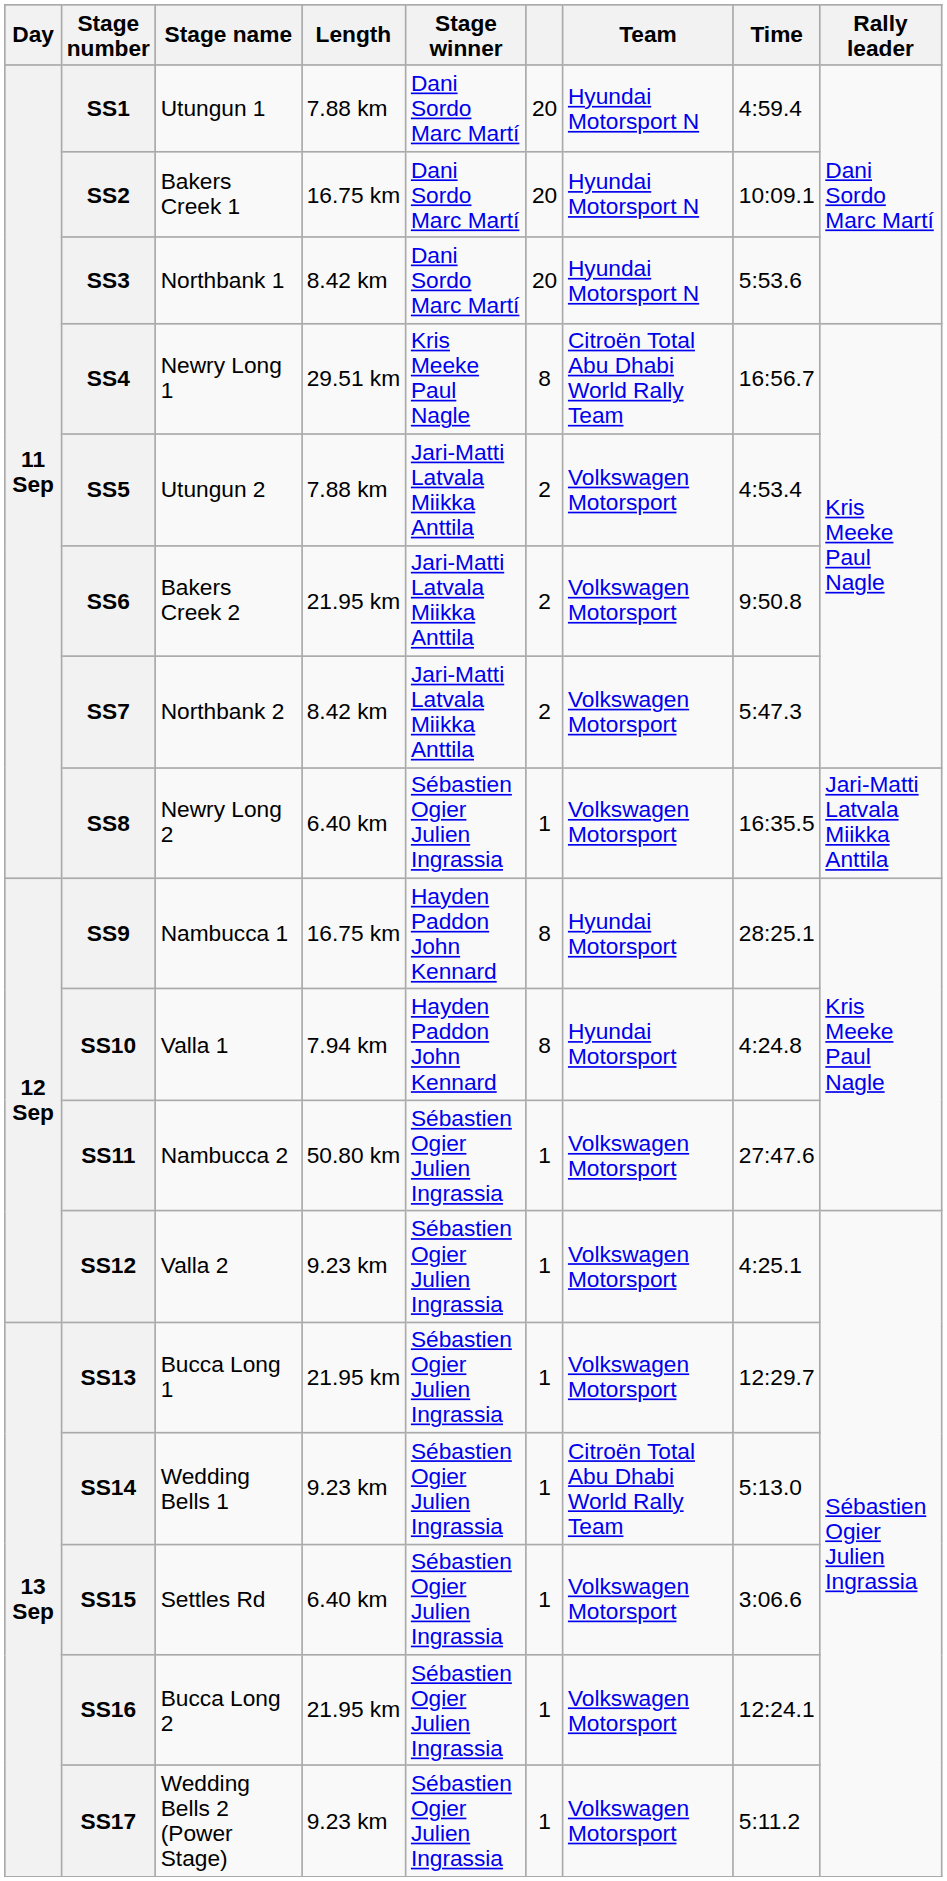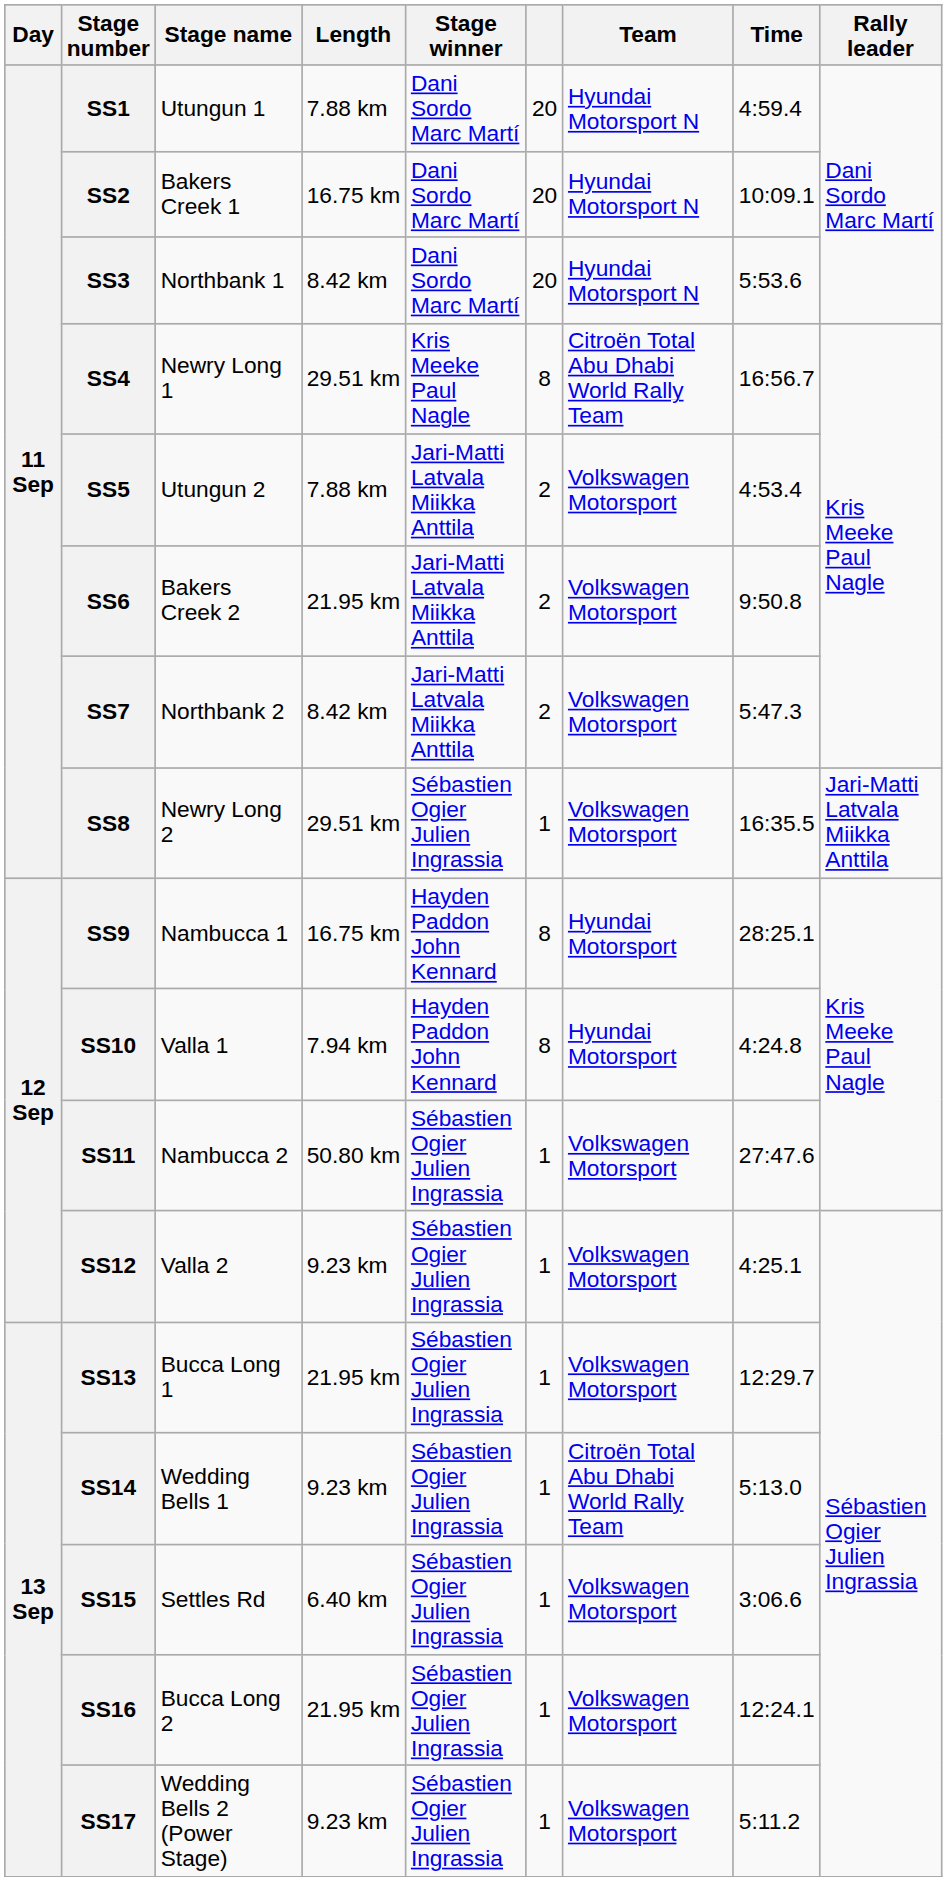 <table class="wikitable" width=90% style="text-align: left; font-size: 85%;">
 <tr>
 <th>Day</th>
 <th>Stage<br>number</th>
 <th>Stage name</th>
 <th>Length</th>
 <th>Stage winner</th>
 <th><br></th>
 <th>Team</th>
 <th>Time</th>
 <th>Rally leader</th>
 </tr>
 <tr>
 <th rowspan="8">11 Sep</th>
 <th>SS1</th>
 <td> Utungun 1</td>
 <td>7.88 km</td>
 <td> <a href='#'>Dani Sordo</a><br> <a href='#'>Marc Martí</a></td>
 <td align="center">20</td>
 <td> <a href='#'>Hyundai Motorsport N</a></td>
 <td>4:59.4</td>
 <td rowspan=3> <a href='#'>Dani Sordo</a><br> <a href='#'>Marc Martí</a></td>
 </tr>
 <tr>
 <th>SS2</th>
 <td> Bakers Creek 1</td>
 <td>16.75 km</td>
 <td> <a href='#'>Dani Sordo</a><br> <a href='#'>Marc Martí</a></td>
 <td align="center">20</td>
 <td> <a href='#'>Hyundai Motorsport N</a></td>
 <td>10:09.1</td>
 </tr>
 <tr>
 <th>SS3</th>
 <td> Northbank 1</td>
 <td>8.42 km</td>
 <td> <a href='#'>Dani Sordo</a><br> <a href='#'>Marc Martí</a></td>
 <td align="center">20</td>
 <td> <a href='#'>Hyundai Motorsport N</a></td>
 <td>5:53.6</td>
 </tr>
 <tr>
 <th>SS4</th>
 <td> Newry Long 1</td>
 <td>29.51 km</td>
 <td> <a href='#'>Kris Meeke</a><br> <a href='#'>Paul Nagle</a></td>
 <td align="center">8</td>
 <td> <a href='#'>Citroën Total Abu Dhabi World Rally Team</a></td>
 <td>16:56.7</td>
 <td rowspan=4> <a href='#'>Kris Meeke</a><br> <a href='#'>Paul Nagle</a></td>
 </tr>
 <tr>
 <th>SS5</th>
 <td> Utungun 2</td>
 <td>7.88 km</td>
 <td> <a href='#'>Jari-Matti Latvala</a><br> <a href='#'>Miikka Anttila</a></td>
 <td align="center">2</td>
 <td> <a href='#'>Volkswagen Motorsport</a></td>
 <td>4:53.4</td>
 </tr>
 <tr>
 <th>SS6</th>
 <td> Bakers Creek 2</td>
 <td>21.95 km</td>
 <td> <a href='#'>Jari-Matti Latvala</a><br> <a href='#'>Miikka Anttila</a></td>
 <td align="center">2</td>
 <td> <a href='#'>Volkswagen Motorsport</a></td>
 <td>9:50.8</td>
 </tr>
 <tr>
 <th>SS7</th>
 <td> Northbank 2</td>
 <td>8.42 km</td>
 <td> <a href='#'>Jari-Matti Latvala</a><br> <a href='#'>Miikka Anttila</a></td>
 <td align="center">2</td>
 <td> <a href='#'>Volkswagen Motorsport</a></td>
 <td>5:47.3</td>
 </tr>
 <tr>
 <th>SS8</th>
 <td> Newry Long 2</td>
-<td>6.40 km</td>
+<td>29.51 km</td>
 <td> <a href='#'>Sébastien Ogier</a><br> <a href='#'>Julien Ingrassia</a></td>
 <td align="center">1</td>
 <td> <a href='#'>Volkswagen Motorsport</a></td>
 <td>16:35.5</td>
 <td> <a href='#'>Jari-Matti Latvala</a><br> <a href='#'>Miikka Anttila</a></td>
 </tr>
 <tr>
 <th rowspan="4">12 Sep</th>
 <th>SS9</th>
 <td> Nambucca 1</td>
 <td>16.75 km</td>
 <td> <a href='#'>Hayden Paddon</a><br> <a href='#'>John Kennard</a></td>
 <td align="center">8</td>
 <td> <a href='#'>Hyundai Motorsport</a></td>
 <td>28:25.1</td>
 <td rowspan=3> <a href='#'>Kris Meeke</a><br> <a href='#'>Paul Nagle</a></td>
 </tr>
 <tr>
 <th>SS10</th>
 <td> Valla 1</td>
 <td>7.94 km</td>
 <td> <a href='#'>Hayden Paddon</a><br> <a href='#'>John Kennard</a></td>
 <td align="center">8</td>
 <td> <a href='#'>Hyundai Motorsport</a></td>
 <td>4:24.8</td>
 </tr>
 <tr>
 <th>SS11</th>
 <td> Nambucca 2</td>
 <td>50.80 km</td>
 <td> <a href='#'>Sébastien Ogier</a><br> <a href='#'>Julien Ingrassia</a></td>
 <td align="center">1</td>
 <td> <a href='#'>Volkswagen Motorsport</a></td>
 <td>27:47.6</td>
 </tr>
 <tr>
 <th>SS12</th>
 <td> Valla 2</td>
 <td>9.23 km</td>
 <td> <a href='#'>Sébastien Ogier</a><br> <a href='#'>Julien Ingrassia</a></td>
 <td align="center">1</td>
 <td> <a href='#'>Volkswagen Motorsport</a></td>
 <td>4:25.1</td>
 <td rowspan=6> <a href='#'>Sébastien Ogier</a><br> <a href='#'>Julien Ingrassia</a></td>
 </tr>
 <tr>
 <th rowspan="5">13 Sep</th>
 <th>SS13</th>
 <td> Bucca Long 1</td>
 <td>21.95 km</td>
 <td> <a href='#'>Sébastien Ogier</a><br> <a href='#'>Julien Ingrassia</a></td>
 <td align="center">1</td>
 <td> <a href='#'>Volkswagen Motorsport</a></td>
 <td>12:29.7</td>
 </tr>
 <tr>
 <th>SS14</th>
 <td> Wedding Bells 1</td>
 <td>9.23 km</td>
 <td> <a href='#'>Sébastien Ogier</a><br> <a href='#'>Julien Ingrassia</a></td>
 <td align="center">1</td>
 <td> <a href='#'>Citroën Total Abu Dhabi World Rally Team</a></td>
 <td>5:13.0</td>
 </tr>
 <tr>
 <th>SS15</th>
 <td> Settles Rd</td>
 <td>6.40 km</td>
 <td> <a href='#'>Sébastien Ogier</a><br> <a href='#'>Julien Ingrassia</a></td>
 <td align="center">1</td>
 <td> <a href='#'>Volkswagen Motorsport</a></td>
 <td>3:06.6</td>
 </tr>
 <tr>
 <th>SS16</th>
 <td> Bucca Long 2</td>
 <td>21.95 km</td>
 <td> <a href='#'>Sébastien Ogier</a><br> <a href='#'>Julien Ingrassia</a></td>
 <td align="center">1</td>
 <td> <a href='#'>Volkswagen Motorsport</a></td>
 <td>12:24.1</td>
 </tr>
 <tr>
 <th>SS17</th>
 <td> Wedding Bells 2 (Power Stage)</td>
 <td>9.23 km</td>
 <td> <a href='#'>Sébastien Ogier</a><br> <a href='#'>Julien Ingrassia</a></td>
 <td align="center">1</td>
 <td> <a href='#'>Volkswagen Motorsport</a></td>
 <td>5:11.2</td>
 </tr>
 <tr>
 </tr>
 </table>
